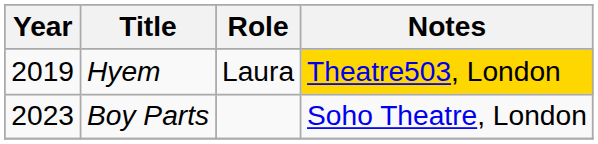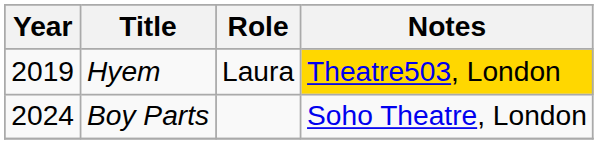 <table class="wikitable sortable">
 <tr>
 <th>Year</th>
 <th>Title</th>
 <th>Role</th>
 <th>Notes</th>
 </tr>
 <tr>
 <td>2019</td>
 <td><em>Hyem</em></td>
 <td>Laura</td>
 <td style="background: gold;"><a href='#'>Theatre503</a>, London</td>
 </tr>
 <tr>
-<td>2023</td>
+<td>2024</td>
 <td><em>Boy Parts</em></td>
 <td></td>
 <td><a href='#'>Soho Theatre</a>, London</td>
 </tr>
 <tr>
 </tr>
 </table>
